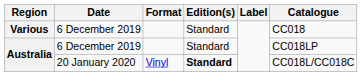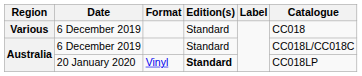 <table class="wikitable plainrowheaders">
 <tr>
 <th scope="col">Region</th>
 <th scope="col">Date</th>
 <th scope="col">Format</th>
 <th scope="col">Edition(s)</th>
 <th scope="col">Label</th>
 <th scope="col">Catalogue</th>
 </tr>
 <tr>
 <th scope="row">Various</th>
 <td>6 December 2019</td>
 <td></td>
 <td>Standard</td>
 <td rowspan="3"></td>
 <td>CC018</td>
 </tr>
 <tr>
 <th scope="row" rowspan="2">Australia</th>
 <td>6 December 2019</td>
 <td></td>
 <td>Standard</td>
-<td>CC018LP</td>
+<td>CC018L/CC018C</td>
 </tr>
 <tr>
 <td>20 January 2020</td>
 <td><a href='#'>Vinyl</a></td>
 <td><strong>Standard</strong></td>
-<td>CC018L/CC018C</td>
+<td>CC018LP</td>
 </tr>
 </table>
